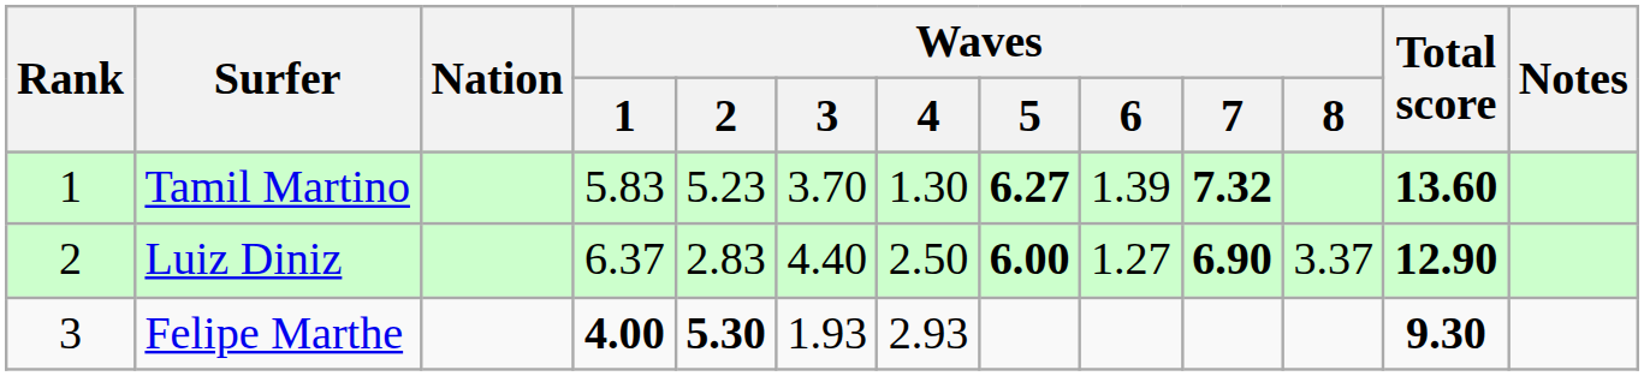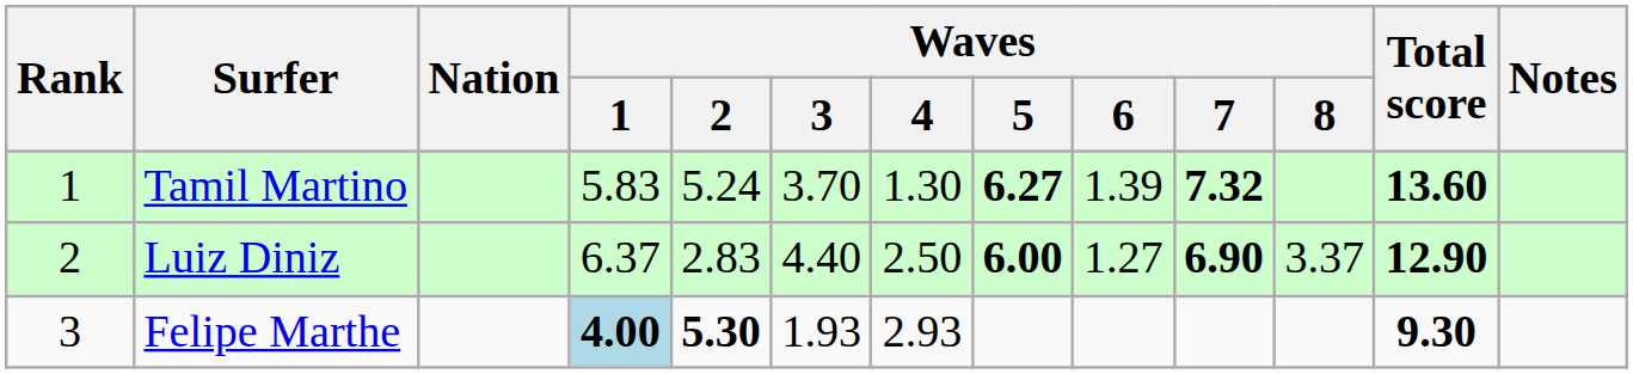 <table class="wikitable sortable" style="text-align:center">
 <tr>
 <th rowspan=2>Rank</th>
 <th rowspan=2>Surfer</th>
 <th rowspan=2>Nation</th>
 <th colspan=8>Waves</th>
 <th rowspan=2>Total<br>score</th>
 <th rowspan=2>Notes</th>
 </tr>
 <tr>
 <th>1</th>
 <th>2</th>
 <th>3</th>
 <th>4</th>
 <th>5</th>
 <th>6</th>
 <th>7</th>
 <th>8</th>
 </tr>
 <tr bgcolor=ccffcc>
 <td>1</td>
 <td align=left><a href='#'>Tamil Martino</a></td>
 <td align=left></td>
 <td>5.83</td>
-<td>5.23</td>
+<td>5.24</td>
 <td>3.70</td>
 <td>1.30</td>
 <td><strong>6.27</strong></td>
 <td>1.39</td>
 <td><strong>7.32</strong></td>
 <td></td>
 <td><strong>13.60</strong></td>
 <td></td>
 </tr>
 <tr bgcolor=ccffcc>
 <td>2</td>
 <td align=left><a href='#'>Luiz Diniz</a></td>
 <td align=left></td>
 <td>6.37</td>
 <td>2.83</td>
 <td>4.40</td>
 <td>2.50</td>
 <td><strong>6.00</strong></td>
 <td>1.27</td>
 <td><strong>6.90</strong></td>
 <td>3.37</td>
 <td><strong>12.90</strong></td>
 <td></td>
 </tr>
 <tr>
 <td>3</td>
 <td align=left><a href='#'>Felipe Marthe</a></td>
 <td align=left></td>
-<td><strong>4.00</strong></td>
+<td style="background: lightblue;"><strong>4.00</strong></td>
 <td><strong>5.30</strong></td>
 <td>1.93</td>
 <td>2.93</td>
 <td></td>
 <td></td>
 <td></td>
 <td></td>
 <td><strong>9.30</strong></td>
 <td></td>
 </tr>
 </table>
